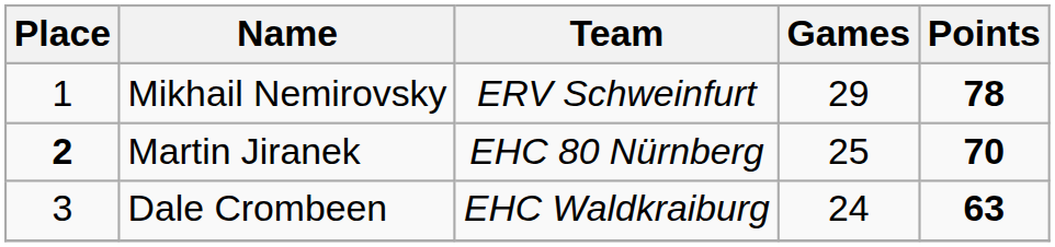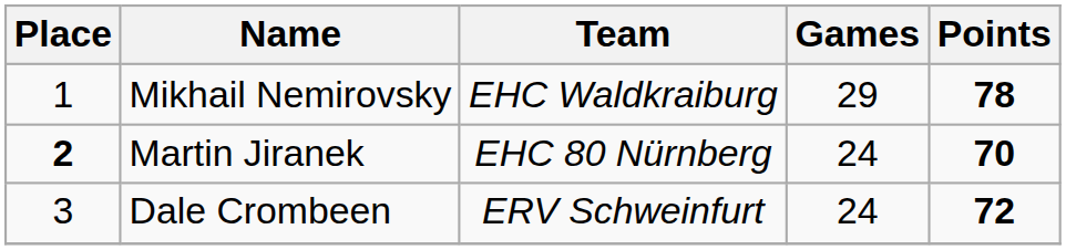 <table class="wikitable">
 <tr>
 <th>Place</th>
 <th>Name</th>
 <th>Team</th>
 <th>Games</th>
 <th>Points</th>
 </tr>
 <tr align="center">
 <td>1</td>
 <td align="left"> Mikhail Nemirovsky</td>
-<td><em>ERV Schweinfurt</em></td>
+<td><em>EHC Waldkraiburg</em></td>
 <td>29</td>
 <td><strong>78</strong></td>
 </tr>
 <tr align="center">
 <td><strong>2</strong></td>
 <td align="left"> Martin Jiranek</td>
 <td><em>EHC 80 Nürnberg</em></td>
-<td>25</td>
+<td>24</td>
 <td><strong>70</strong></td>
 </tr>
 <tr align="center">
 <td>3</td>
 <td align="left"> Dale Crombeen</td>
-<td><em>EHC Waldkraiburg</em></td>
+<td><em>ERV Schweinfurt</em></td>
 <td>24</td>
-<td><strong>63</strong></td>
+<td><strong>72</strong></td>
 </tr>
 <tr>
 </tr>
 </table>
